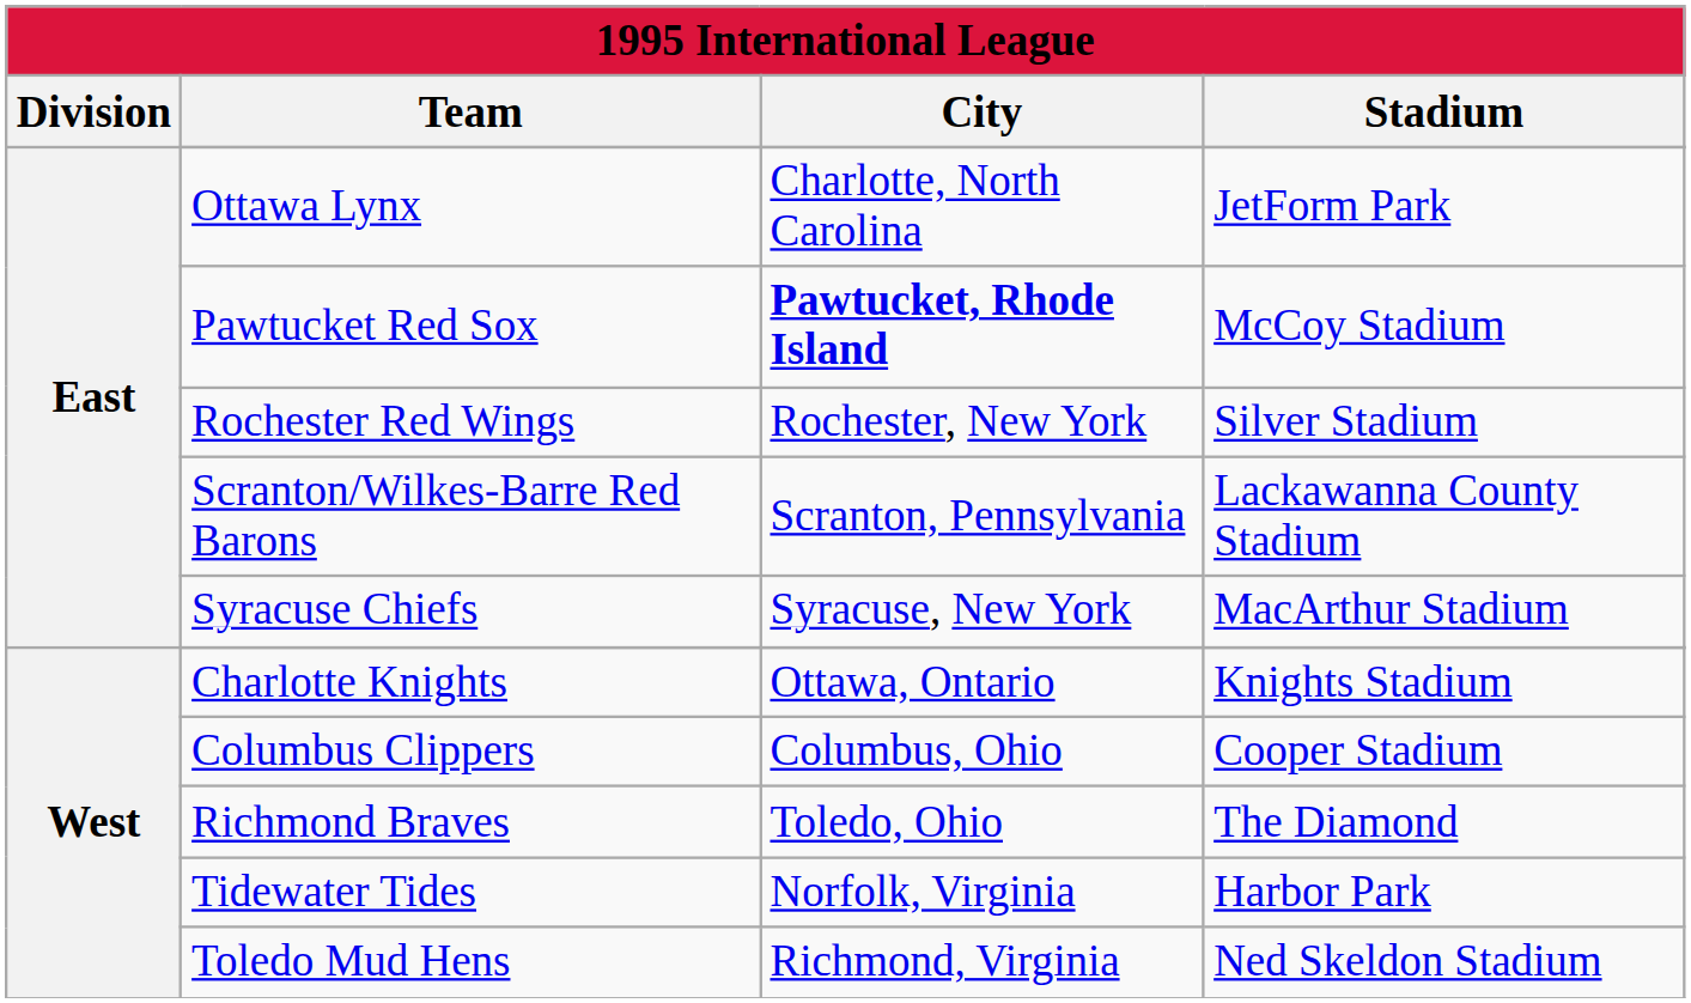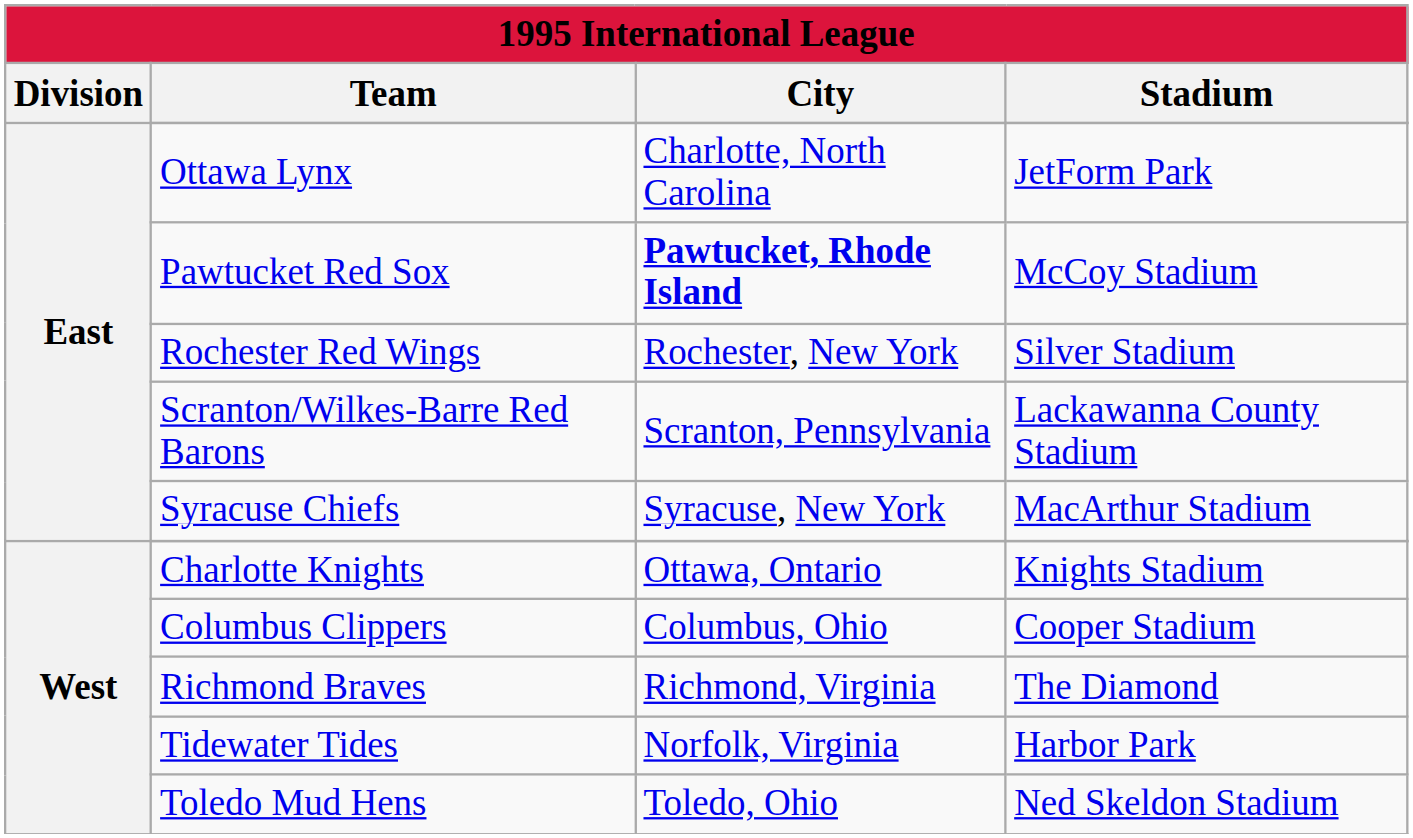 <table class="wikitable" style="width:auto">
 <tr>
 <td bgcolor="#DC143C" align="center" colspan="7"><strong><span>1995 International League</span></strong></td>
 </tr>
 <tr>
 <th>Division</th>
 <th>Team</th>
 <th>City</th>
 <th>Stadium</th>
 </tr>
 <tr>
 <th rowspan="6">East</th>
 </tr>
 <tr>
 <td><a href='#'>Ottawa Lynx</a></td>
 <td><a href='#'>Charlotte, North Carolina</a></td>
 <td><a href='#'>JetForm Park</a></td>
 </tr>
 <tr>
 <td><a href='#'>Pawtucket Red Sox</a></td>
 <td><strong><a href='#'>Pawtucket, Rhode Island</a></strong></td>
 <td><a href='#'>McCoy Stadium</a></td>
 </tr>
 <tr>
 <td><a href='#'>Rochester Red Wings</a></td>
 <td><a href='#'>Rochester</a>, <a href='#'>New York</a></td>
 <td><a href='#'>Silver Stadium</a></td>
 </tr>
 <tr>
 <td><a href='#'>Scranton/Wilkes-Barre Red Barons</a></td>
 <td><a href='#'>Scranton, Pennsylvania</a></td>
 <td><a href='#'>Lackawanna County Stadium</a></td>
 </tr>
 <tr>
 <td><a href='#'>Syracuse Chiefs</a></td>
 <td><a href='#'>Syracuse</a>, <a href='#'>New York</a></td>
 <td><a href='#'>MacArthur Stadium</a></td>
 </tr>
 <tr>
 <th rowspan="6">West</th>
 </tr>
 <tr>
 <td><a href='#'>Charlotte Knights</a></td>
 <td><a href='#'>Ottawa, Ontario</a></td>
 <td><a href='#'>Knights Stadium</a></td>
 </tr>
 <tr>
 <td><a href='#'>Columbus Clippers</a></td>
 <td><a href='#'>Columbus, Ohio</a></td>
 <td><a href='#'>Cooper Stadium</a></td>
 </tr>
 <tr>
 <td><a href='#'>Richmond Braves</a></td>
-<td><a href='#'>Toledo, Ohio</a></td>
+<td><a href='#'>Richmond, Virginia</a></td>
 <td><a href='#'>The Diamond</a></td>
 </tr>
 <tr>
 <td><a href='#'>Tidewater Tides</a></td>
 <td><a href='#'>Norfolk, Virginia</a></td>
 <td><a href='#'>Harbor Park</a></td>
 </tr>
 <tr>
 <td><a href='#'>Toledo Mud Hens</a></td>
-<td><a href='#'>Richmond, Virginia</a></td>
+<td><a href='#'>Toledo, Ohio</a></td>
 <td><a href='#'>Ned Skeldon Stadium</a></td>
 </tr>
 <tr>
 </tr>
 </table>
